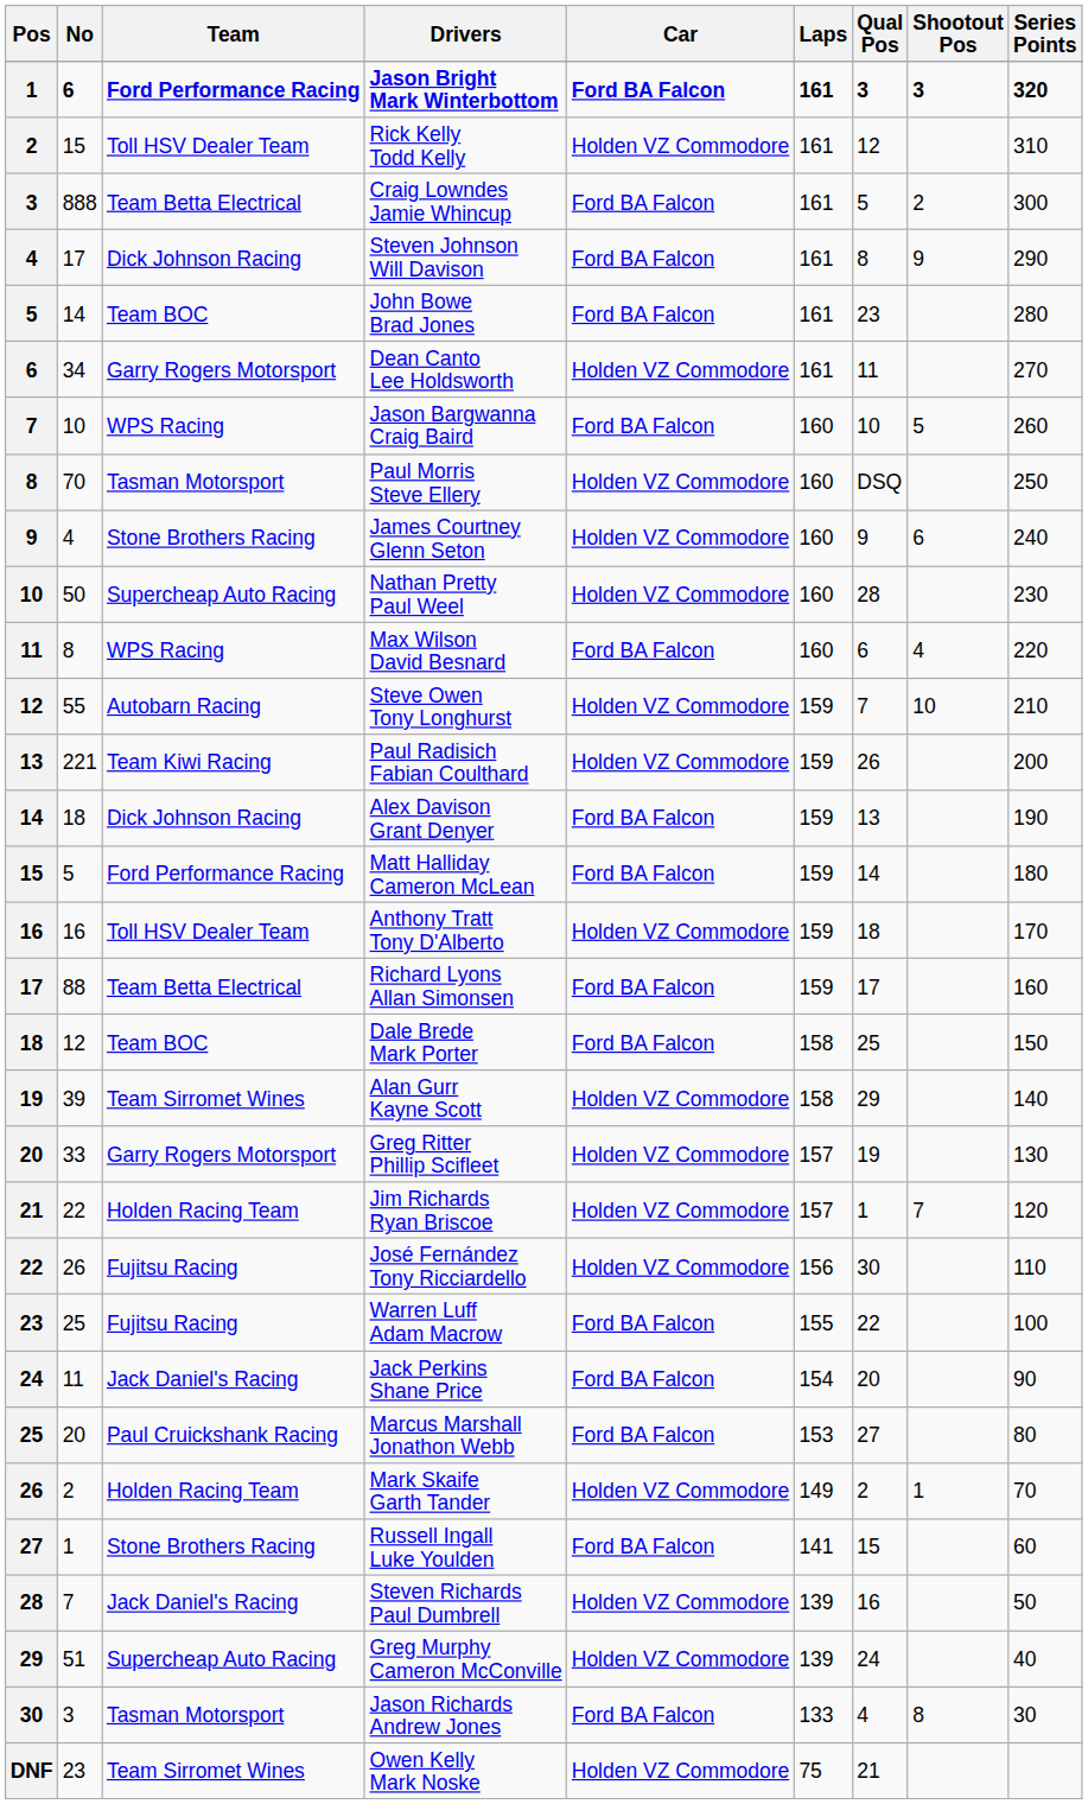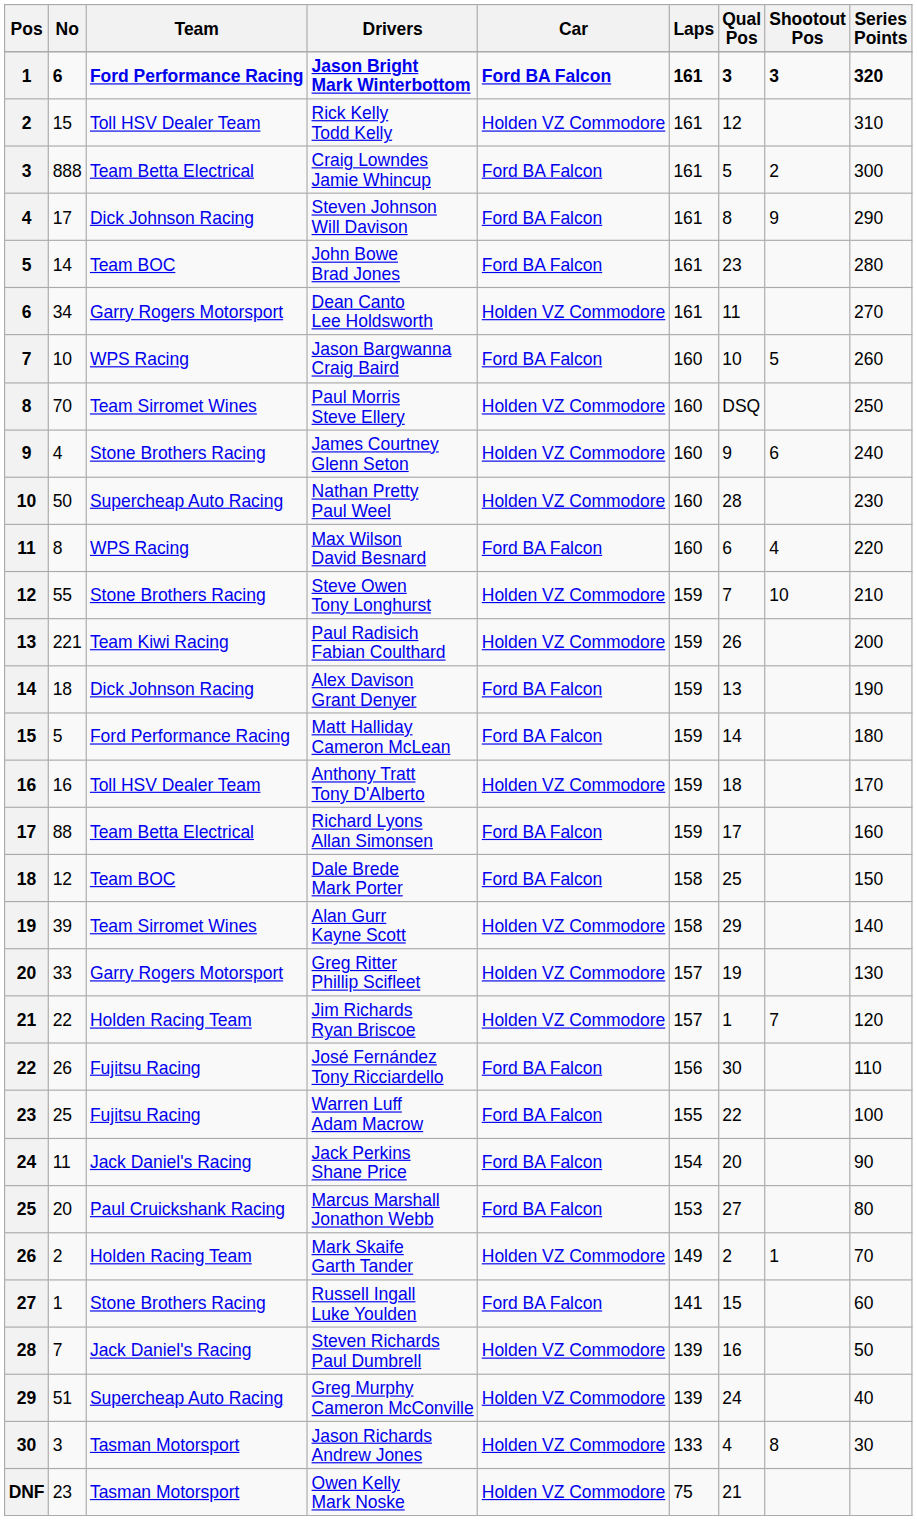 <table class="wikitable" style="font-size: 95%;">
 <tr>
 <th>Pos</th>
 <th>No</th>
 <th>Team</th>
 <th>Drivers</th>
 <th>Car</th>
 <th>Laps</th>
 <th>Qual<br>Pos</th>
 <th>Shootout<br>Pos</th>
 <th>Series<br>Points</th>
 </tr>
 <tr>
 </tr>
 <tr style="font-weight:bold">
 <th>1</th>
 <td>6</td>
 <td><a href='#'>Ford Performance Racing</a></td>
 <td> <a href='#'>Jason Bright</a><br> <a href='#'>Mark Winterbottom</a></td>
 <td><a href='#'>Ford BA Falcon</a></td>
 <td>161</td>
 <td>3</td>
 <td>3</td>
 <td>320</td>
 </tr>
 <tr>
 <th>2</th>
 <td>15</td>
 <td><a href='#'>Toll HSV Dealer Team</a></td>
 <td> <a href='#'>Rick Kelly</a><br> <a href='#'>Todd Kelly</a></td>
 <td><a href='#'>Holden VZ Commodore</a></td>
 <td>161</td>
 <td>12</td>
 <td></td>
 <td>310</td>
 </tr>
 <tr>
 <th>3</th>
 <td>888</td>
 <td><a href='#'>Team Betta Electrical</a></td>
 <td> <a href='#'>Craig Lowndes</a><br> <a href='#'>Jamie Whincup</a></td>
 <td><a href='#'>Ford BA Falcon</a></td>
 <td>161</td>
 <td>5</td>
 <td>2</td>
 <td>300</td>
 </tr>
 <tr>
 <th>4</th>
 <td>17</td>
 <td><a href='#'>Dick Johnson Racing</a></td>
 <td> <a href='#'>Steven Johnson</a><br> <a href='#'>Will Davison</a></td>
 <td><a href='#'>Ford BA Falcon</a></td>
 <td>161</td>
 <td>8</td>
 <td>9</td>
 <td>290</td>
 </tr>
 <tr>
 <th>5</th>
 <td>14</td>
 <td><a href='#'>Team BOC</a></td>
 <td> <a href='#'>John Bowe</a><br> <a href='#'>Brad Jones</a></td>
 <td><a href='#'>Ford BA Falcon</a></td>
 <td>161</td>
 <td>23</td>
 <td></td>
 <td>280</td>
 </tr>
 <tr>
 <th>6</th>
 <td>34</td>
 <td><a href='#'>Garry Rogers Motorsport</a></td>
 <td> <a href='#'>Dean Canto</a><br> <a href='#'>Lee Holdsworth</a></td>
 <td><a href='#'>Holden VZ Commodore</a></td>
 <td>161</td>
 <td>11</td>
 <td></td>
 <td>270</td>
 </tr>
 <tr>
 <th>7</th>
 <td>10</td>
 <td><a href='#'>WPS Racing</a></td>
 <td> <a href='#'>Jason Bargwanna</a><br> <a href='#'>Craig Baird</a></td>
 <td><a href='#'>Ford BA Falcon</a></td>
 <td>160</td>
 <td>10</td>
 <td>5</td>
 <td>260</td>
 </tr>
 <tr>
 <th>8</th>
 <td>70</td>
-<td><a href='#'>Tasman Motorsport</a></td>
+<td><a href='#'>Team Sirromet Wines</a></td>
 <td> <a href='#'>Paul Morris</a><br> <a href='#'>Steve Ellery</a></td>
 <td><a href='#'>Holden VZ Commodore</a></td>
 <td>160</td>
 <td>DSQ</td>
 <td></td>
 <td>250</td>
 </tr>
 <tr>
 <th>9</th>
 <td>4</td>
 <td><a href='#'>Stone Brothers Racing</a></td>
 <td> <a href='#'>James Courtney</a><br> <a href='#'>Glenn Seton</a></td>
 <td><a href='#'>Holden VZ Commodore</a></td>
 <td>160</td>
 <td>9</td>
 <td>6</td>
 <td>240</td>
 </tr>
 <tr>
 <th>10</th>
 <td>50</td>
 <td><a href='#'>Supercheap Auto Racing</a></td>
 <td> <a href='#'>Nathan Pretty</a><br> <a href='#'>Paul Weel</a></td>
 <td><a href='#'>Holden VZ Commodore</a></td>
 <td>160</td>
 <td>28</td>
 <td></td>
 <td>230</td>
 </tr>
 <tr>
 <th>11</th>
 <td>8</td>
 <td><a href='#'>WPS Racing</a></td>
 <td> <a href='#'>Max Wilson</a><br> <a href='#'>David Besnard</a></td>
 <td><a href='#'>Ford BA Falcon</a></td>
 <td>160</td>
 <td>6</td>
 <td>4</td>
 <td>220</td>
 </tr>
 <tr>
 <th>12</th>
 <td>55</td>
-<td><a href='#'>Autobarn Racing</a></td>
+<td><a href='#'>Stone Brothers Racing</a></td>
 <td> <a href='#'>Steve Owen</a><br> <a href='#'>Tony Longhurst</a></td>
 <td><a href='#'>Holden VZ Commodore</a></td>
 <td>159</td>
 <td>7</td>
 <td>10</td>
 <td>210</td>
 </tr>
 <tr>
 <th>13</th>
 <td>221</td>
 <td><a href='#'>Team Kiwi Racing</a></td>
 <td> <a href='#'>Paul Radisich</a><br> <a href='#'>Fabian Coulthard</a></td>
 <td><a href='#'>Holden VZ Commodore</a></td>
 <td>159</td>
 <td>26</td>
 <td></td>
 <td>200</td>
 </tr>
 <tr>
 <th>14</th>
 <td>18</td>
 <td><a href='#'>Dick Johnson Racing</a></td>
 <td> <a href='#'>Alex Davison</a><br> <a href='#'>Grant Denyer</a></td>
 <td><a href='#'>Ford BA Falcon</a></td>
 <td>159</td>
 <td>13</td>
 <td></td>
 <td>190</td>
 </tr>
 <tr>
 <th>15</th>
 <td>5</td>
 <td><a href='#'>Ford Performance Racing</a></td>
 <td> <a href='#'>Matt Halliday</a><br> <a href='#'>Cameron McLean</a></td>
 <td><a href='#'>Ford BA Falcon</a></td>
 <td>159</td>
 <td>14</td>
 <td></td>
 <td>180</td>
 </tr>
 <tr>
 <th>16</th>
 <td>16</td>
 <td><a href='#'>Toll HSV Dealer Team</a></td>
 <td> <a href='#'>Anthony Tratt</a><br> <a href='#'>Tony D'Alberto</a></td>
 <td><a href='#'>Holden VZ Commodore</a></td>
 <td>159</td>
 <td>18</td>
 <td></td>
 <td>170</td>
 </tr>
 <tr>
 <th>17</th>
 <td>88</td>
 <td><a href='#'>Team Betta Electrical</a></td>
 <td> <a href='#'>Richard Lyons</a><br> <a href='#'>Allan Simonsen</a></td>
 <td><a href='#'>Ford BA Falcon</a></td>
 <td>159</td>
 <td>17</td>
 <td></td>
 <td>160</td>
 </tr>
 <tr>
 <th>18</th>
 <td>12</td>
 <td><a href='#'>Team BOC</a></td>
 <td> <a href='#'>Dale Brede</a><br> <a href='#'>Mark Porter</a></td>
 <td><a href='#'>Ford BA Falcon</a></td>
 <td>158</td>
 <td>25</td>
 <td></td>
 <td>150</td>
 </tr>
 <tr>
 <th>19</th>
 <td>39</td>
 <td><a href='#'>Team Sirromet Wines</a></td>
 <td> <a href='#'>Alan Gurr</a><br> <a href='#'>Kayne Scott</a></td>
 <td><a href='#'>Holden VZ Commodore</a></td>
 <td>158</td>
 <td>29</td>
 <td></td>
 <td>140</td>
 </tr>
 <tr>
 <th>20</th>
 <td>33</td>
 <td><a href='#'>Garry Rogers Motorsport</a></td>
 <td> <a href='#'>Greg Ritter</a><br> <a href='#'>Phillip Scifleet</a></td>
 <td><a href='#'>Holden VZ Commodore</a></td>
 <td>157</td>
 <td>19</td>
 <td></td>
 <td>130</td>
 </tr>
 <tr>
 <th>21</th>
 <td>22</td>
 <td><a href='#'>Holden Racing Team</a></td>
 <td> <a href='#'>Jim Richards</a><br> <a href='#'>Ryan Briscoe</a></td>
 <td><a href='#'>Holden VZ Commodore</a></td>
 <td>157</td>
 <td>1</td>
 <td>7</td>
 <td>120</td>
 </tr>
 <tr>
 <th>22</th>
 <td>26</td>
 <td><a href='#'>Fujitsu Racing</a></td>
 <td> <a href='#'>José Fernández</a><br> <a href='#'>Tony Ricciardello</a></td>
-<td><a href='#'>Holden VZ Commodore</a></td>
+<td><a href='#'>Ford BA Falcon</a></td>
 <td>156</td>
 <td>30</td>
 <td></td>
 <td>110</td>
 </tr>
 <tr>
 <th>23</th>
 <td>25</td>
 <td><a href='#'>Fujitsu Racing</a></td>
 <td> <a href='#'>Warren Luff</a><br> <a href='#'>Adam Macrow</a></td>
 <td><a href='#'>Ford BA Falcon</a></td>
 <td>155</td>
 <td>22</td>
 <td></td>
 <td>100</td>
 </tr>
 <tr>
 <th>24</th>
 <td>11</td>
 <td><a href='#'>Jack Daniel's Racing</a></td>
 <td> <a href='#'>Jack Perkins</a><br> <a href='#'>Shane Price</a></td>
 <td><a href='#'>Ford BA Falcon</a></td>
 <td>154</td>
 <td>20</td>
 <td></td>
 <td>90</td>
 </tr>
 <tr>
 <th>25</th>
 <td>20</td>
 <td><a href='#'>Paul Cruickshank Racing</a></td>
 <td> <a href='#'>Marcus Marshall</a><br> <a href='#'>Jonathon Webb</a></td>
 <td><a href='#'>Ford BA Falcon</a></td>
 <td>153</td>
 <td>27</td>
 <td></td>
 <td>80</td>
 </tr>
 <tr>
 <th>26</th>
 <td>2</td>
 <td><a href='#'>Holden Racing Team</a></td>
 <td> <a href='#'>Mark Skaife</a><br> <a href='#'>Garth Tander</a></td>
 <td><a href='#'>Holden VZ Commodore</a></td>
 <td>149</td>
 <td>2</td>
 <td>1</td>
 <td>70</td>
 </tr>
 <tr>
 <th>27</th>
 <td>1</td>
 <td><a href='#'>Stone Brothers Racing</a></td>
 <td> <a href='#'>Russell Ingall</a><br> <a href='#'>Luke Youlden</a></td>
 <td><a href='#'>Ford BA Falcon</a></td>
 <td>141</td>
 <td>15</td>
 <td></td>
 <td>60</td>
 </tr>
 <tr>
 <th>28</th>
 <td>7</td>
 <td><a href='#'>Jack Daniel's Racing</a></td>
 <td> <a href='#'>Steven Richards</a><br> <a href='#'>Paul Dumbrell</a></td>
 <td><a href='#'>Holden VZ Commodore</a></td>
 <td>139</td>
 <td>16</td>
 <td></td>
 <td>50</td>
 </tr>
 <tr>
 <th>29</th>
 <td>51</td>
 <td><a href='#'>Supercheap Auto Racing</a></td>
 <td> <a href='#'>Greg Murphy</a><br> <a href='#'>Cameron McConville</a></td>
 <td><a href='#'>Holden VZ Commodore</a></td>
 <td>139</td>
 <td>24</td>
 <td></td>
 <td>40</td>
 </tr>
 <tr>
 <th>30</th>
 <td>3</td>
 <td><a href='#'>Tasman Motorsport</a></td>
 <td> <a href='#'>Jason Richards</a><br> <a href='#'>Andrew Jones</a></td>
-<td><a href='#'>Ford BA Falcon</a></td>
+<td><a href='#'>Holden VZ Commodore</a></td>
 <td>133</td>
 <td>4</td>
 <td>8</td>
 <td>30</td>
 </tr>
 <tr>
 <th>DNF</th>
 <td>23</td>
-<td><a href='#'>Team Sirromet Wines</a></td>
+<td><a href='#'>Tasman Motorsport</a></td>
 <td> <a href='#'>Owen Kelly</a><br> <a href='#'>Mark Noske</a></td>
 <td><a href='#'>Holden VZ Commodore</a></td>
 <td>75</td>
 <td>21</td>
 <td></td>
 <td></td>
 </tr>
 <tr>
 </tr>
 </table>
